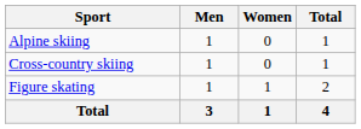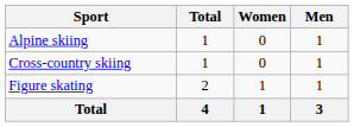 <table class="wikitable sortable" style="text-align:center;">
 <tr>
 <th width=180>Sport</th>
+<th width=55>Total</th>
+<th width=55>Women</th>
 <th width=55>Men</th>
-<th width=55>Women</th>
-<th width=55>Total</th>
 </tr>
 <tr>
 <td align=left><a href='#'>Alpine skiing</a></td>
 <td>1</td>
 <td>0</td>
 <td>1</td>
 </tr>
 <tr>
 <td align=left><a href='#'>Cross-country skiing</a></td>
 <td>1</td>
 <td>0</td>
 <td>1</td>
 </tr>
 <tr>
 <td align=left><a href='#'>Figure skating</a></td>
+<td>2</td>
 <td>1</td>
 <td>1</td>
-<td>2</td>
 </tr>
 <tr>
 <th>Total</th>
+<th>4</th>
+<th>1</th>
 <th>3</th>
-<th>1</th>
-<th>4</th>
 </tr>
 </table>
